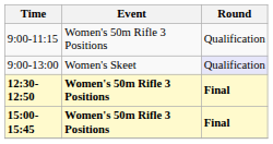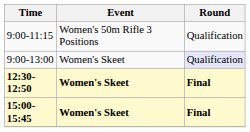 <table class=wikitable style="font-size:98%;">
 <tr>
 <th width=70px>Time</th>
 <th width=180px>Event</th>
 <th width=70px>Round</th>
 </tr>
 <tr>
 <td>9:00-11:15</td>
 <td>Women's 50m Rifle 3 Positions</td>
 <td>Qualification</td>
 </tr>
 <tr>
 <td>9:00-13:00</td>
 <td>Women's Skeet</td>
 <td style="background: lavender;">Qualification</td>
 </tr>
 <tr bgcolor=lemonchiffon>
 <td><strong>12:30-12:50</strong></td>
-<td><strong>Women's 50m Rifle 3 Positions</strong></td>
+<td><strong>Women's Skeet</strong></td>
 <td><strong>Final</strong></td>
 </tr>
 <tr bgcolor=lemonchiffon>
 <td><strong>15:00-15:45</strong></td>
-<td><strong>Women's 50m Rifle 3 Positions</strong></td>
+<td><strong>Women's Skeet</strong></td>
 <td><strong>Final</strong></td>
 </tr>
 <tr>
 </tr>
 </table>
